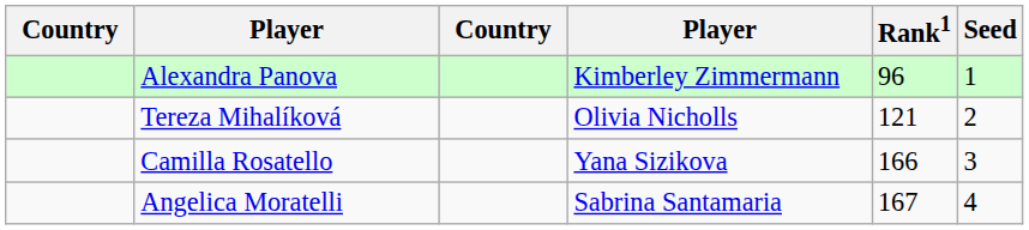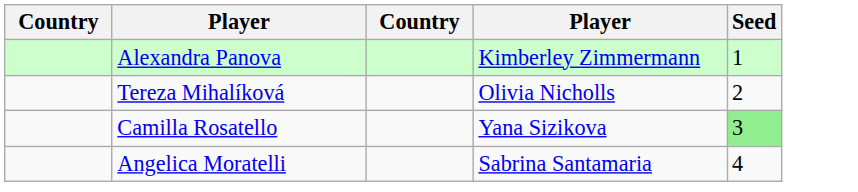 <table class="sortable wikitable">
 <tr>
 <th width="70">Country</th>
 <th width="175">Player</th>
 <th width="70">Country</th>
 <th width="175">Player</th>
-<th>Rank<sup>1</sup></th>
 <th>Seed</th>
 </tr>
 <tr style="background:#cfc;">
 <td></td>
 <td><a href='#'>Alexandra Panova</a></td>
 <td></td>
 <td><a href='#'>Kimberley Zimmermann</a></td>
-<td>96</td>
 <td>1</td>
 </tr>
 <tr>
 <td></td>
 <td><a href='#'>Tereza Mihalíková</a></td>
 <td></td>
 <td><a href='#'>Olivia Nicholls</a></td>
-<td>121</td>
 <td>2</td>
 </tr>
 <tr>
 <td></td>
 <td><a href='#'>Camilla Rosatello</a></td>
 <td></td>
 <td><a href='#'>Yana Sizikova</a></td>
-<td>166</td>
-<td>3</td>
+<td style="background: lightgreen;">3</td>
 </tr>
 <tr>
 <td></td>
 <td><a href='#'>Angelica Moratelli</a></td>
 <td></td>
 <td><a href='#'>Sabrina Santamaria</a></td>
-<td>167</td>
 <td>4</td>
 </tr>
 </table>
